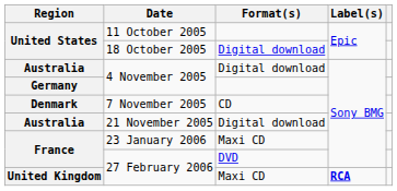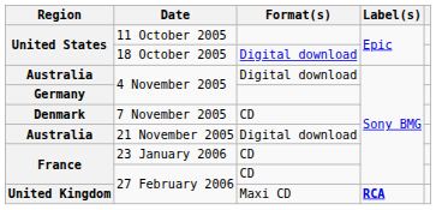 <table class="wikitable plainrowheaders">
 <tr>
 <th scope="col">Region</th>
 <th scope="col">Date</th>
 <th scope="col">Format(s)</th>
 <th scope="col">Label(s)</th>
 <th scope="col"></th>
 </tr>
 <tr>
 <th scope="row" rowspan="2">United States</th>
 <td>11 October 2005</td>
 <td></td>
 <td rowspan="2"><a href='#'>Epic</a></td>
 <td></td>
 </tr>
 <tr>
 <td>18 October 2005</td>
 <td><a href='#'>Digital download</a></td>
 <td></td>
 </tr>
 <tr>
 <th scope="row">Australia</th>
 <td rowspan="2">4 November 2005</td>
 <td>Digital download </td>
 <td rowspan="6"><a href='#'>Sony BMG</a></td>
 <td></td>
 </tr>
 <tr>
 <th scope="row">Germany</th>
 <td></td>
 <td></td>
 </tr>
 <tr>
 <th scope="row">Denmark</th>
 <td>7 November 2005</td>
 <td>CD</td>
 <td></td>
 </tr>
 <tr>
 <th scope="row">Australia</th>
 <td>21 November 2005</td>
 <td>Digital download </td>
 <td></td>
 </tr>
 <tr>
 <th scope="row" rowspan="2">France</th>
 <td>23 January 2006</td>
-<td>Maxi CD</td>
+<td>CD</td>
 <td></td>
 </tr>
 <tr>
 <td rowspan="2">27 February 2006</td>
-<td><a href='#'>DVD</a></td>
+<td>CD</td>
 <td></td>
 </tr>
 <tr>
 <th scope="row">United Kingdom</th>
 <td>Maxi CD</td>
 <td><strong><a href='#'>RCA</a></strong></td>
 <td></td>
 </tr>
 </table>
